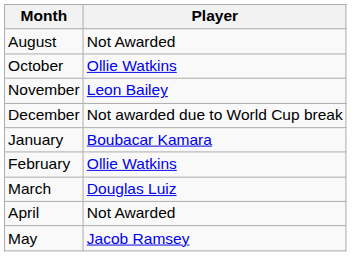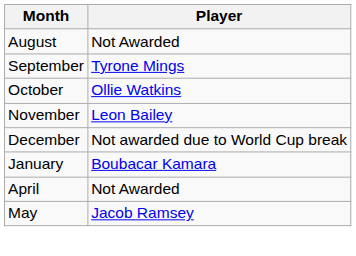 <table class="wikitable" style="text-align:left">
 <tr>
 <th>Month</th>
 <th>Player</th>
 </tr>
 <tr>
 <td>August</td>
 <td>Not Awarded</td>
+</tr>
+<tr>
+<td>September</td>
+<td> <a href='#'>Tyrone Mings</a></td>
 </tr>
 <tr>
 <td>October</td>
 <td> <a href='#'>Ollie Watkins</a></td>
 </tr>
 <tr>
 <td>November</td>
 <td> <a href='#'>Leon Bailey</a></td>
 </tr>
 <tr>
 <td>December</td>
 <td>Not awarded due to World Cup break</td>
 </tr>
 <tr>
 <td>January</td>
 <td> <a href='#'>Boubacar Kamara</a></td>
 </tr>
 <tr>
-<td>February</td>
-<td> <a href='#'>Ollie Watkins</a></td>
-</tr>
-<tr>
-<td>March</td>
-<td> <a href='#'>Douglas Luiz</a></td>
-</tr>
-<tr>
 <td>April</td>
 <td>Not Awarded</td>
 </tr>
 <tr>
 <td>May</td>
 <td> <a href='#'>Jacob Ramsey</a></td>
 </tr>
 </table>
